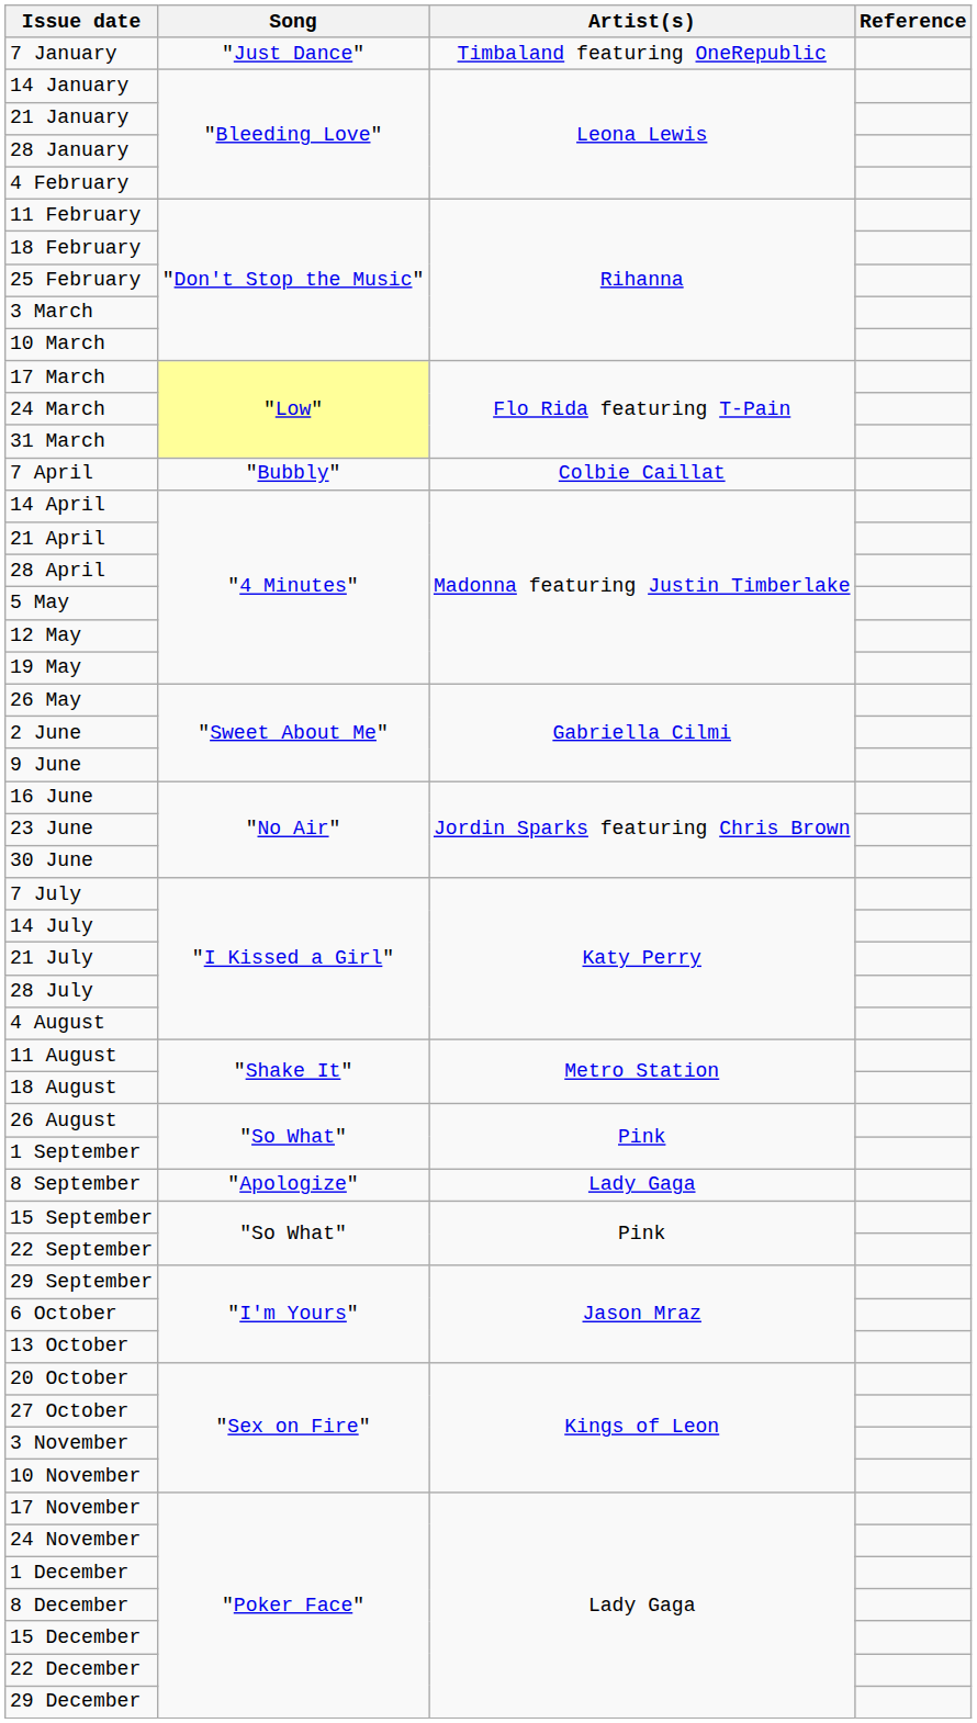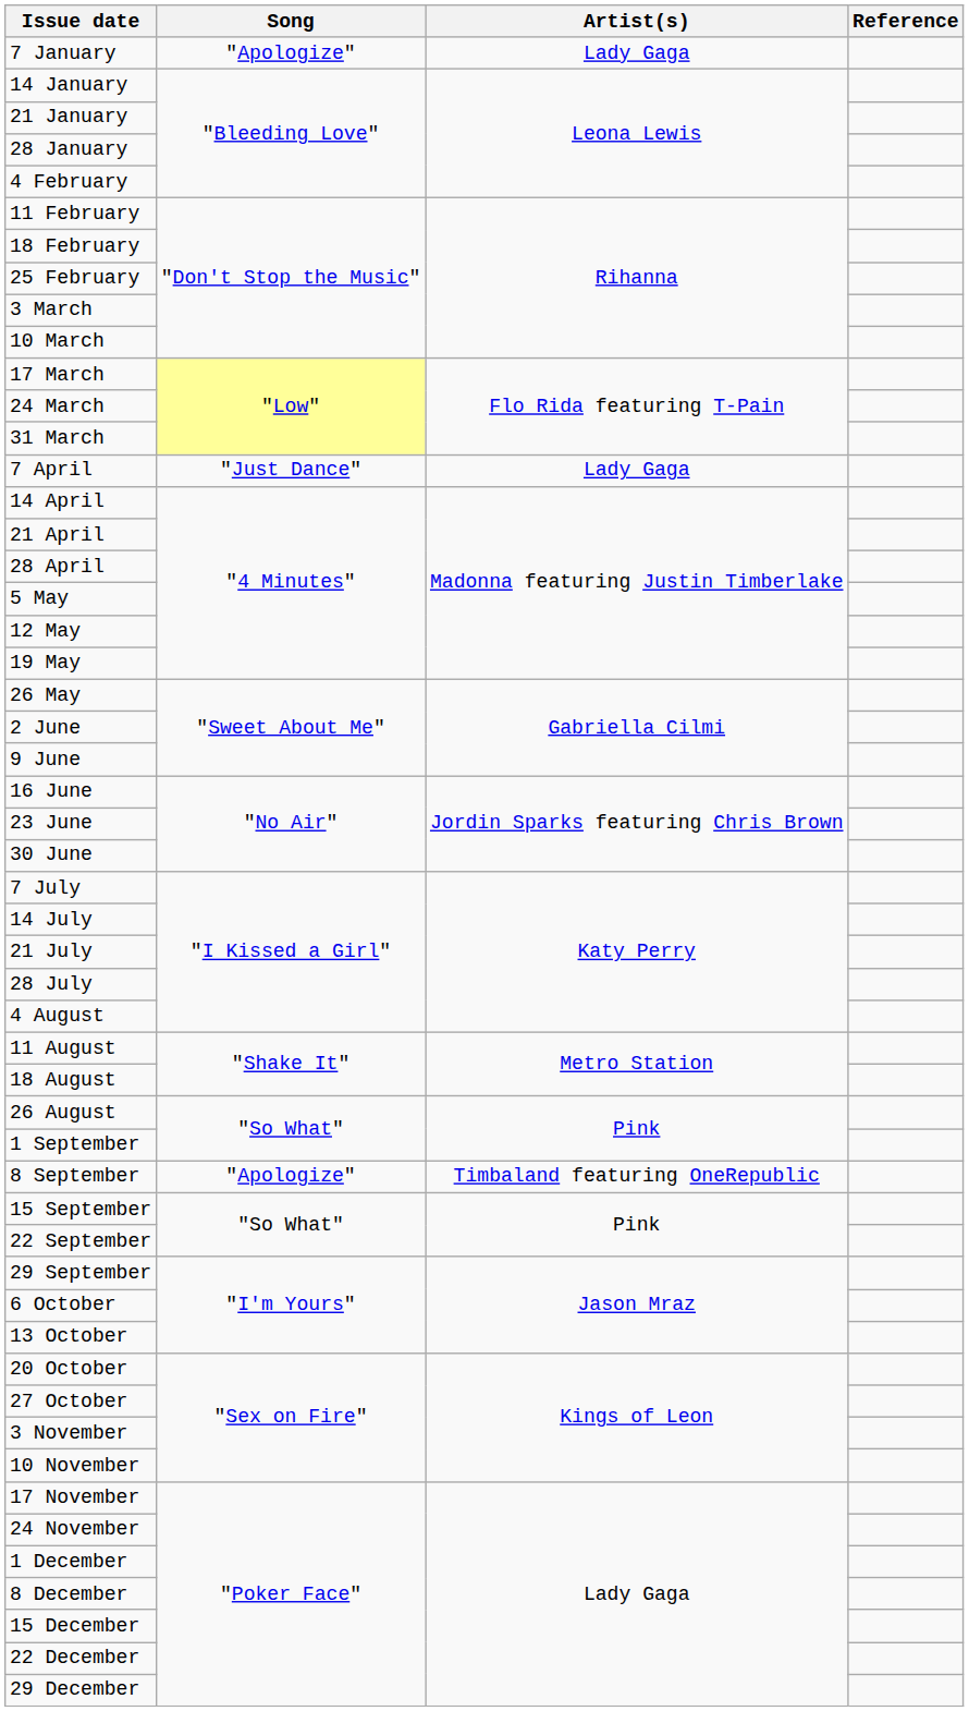 <table class="wikitable">
 <tr>
 <th>Issue date</th>
 <th>Song</th>
 <th>Artist(s)</th>
 <th>Reference</th>
 </tr>
 <tr>
 <td align="left">7 January</td>
-<td align="center">"<a href='#'>Just Dance</a>"</td>
-<td align="center"><a href='#'>Timbaland</a> featuring <a href='#'>OneRepublic</a></td>
+<td align="center">"<a href='#'>Apologize</a>"</td>
+<td align="center"><a href='#'>Lady Gaga</a></td>
 <td align="center"></td>
 </tr>
 <tr>
 <td align="left">14 January</td>
 <td align="center" rowspan="4">"<a href='#'>Bleeding Love</a>"</td>
 <td align="center" rowspan="4"><a href='#'>Leona Lewis</a></td>
 <td align="center"></td>
 </tr>
 <tr>
 <td align="left">21 January</td>
 <td align="center"></td>
 </tr>
 <tr>
 <td align="left">28 January</td>
 <td align="center"></td>
 </tr>
 <tr>
 <td align="left">4 February</td>
 <td align="center"></td>
 </tr>
 <tr>
 <td align="left">11 February</td>
 <td align="center" rowspan="5">"<a href='#'>Don't Stop the Music</a>"</td>
 <td align="center" rowspan="5"><a href='#'>Rihanna</a></td>
 <td align="center"></td>
 </tr>
 <tr>
 <td align="left">18 February</td>
 <td align="center"></td>
 </tr>
 <tr>
 <td align="left">25 February</td>
 <td align="center"></td>
 </tr>
 <tr>
 <td align="left">3 March</td>
 <td align="center"></td>
 </tr>
 <tr>
 <td align="left">10 March</td>
 <td align="center"></td>
 </tr>
 <tr>
 <td align="left">17 March</td>
 <td bgcolor=#FFFF99 align="center" rowspan="3">"<a href='#'>Low</a>"</td>
 <td align="center" rowspan="3"><a href='#'>Flo Rida</a> featuring <a href='#'>T-Pain</a></td>
 <td align="center"></td>
 </tr>
 <tr>
 <td align="left">24 March</td>
 <td align="center"></td>
 </tr>
 <tr>
 <td align="left">31 March</td>
 <td align="center"></td>
 </tr>
 <tr>
 <td align="left">7 April</td>
-<td align="center">"<a href='#'>Bubbly</a>"</td>
-<td align="center"><a href='#'>Colbie Caillat</a></td>
+<td align="center">"<a href='#'>Just Dance</a>"</td>
+<td align="center"><a href='#'>Lady Gaga</a></td>
 <td align="center"></td>
 </tr>
 <tr>
 <td align="left">14 April</td>
 <td align="center" rowspan="6">"<a href='#'>4 Minutes</a>"</td>
 <td align="center" rowspan="6"><a href='#'>Madonna</a> featuring <a href='#'>Justin Timberlake</a></td>
 <td align="center"></td>
 </tr>
 <tr>
 <td align="left">21 April</td>
 <td align="center"></td>
 </tr>
 <tr>
 <td align="left">28 April</td>
 <td align="center"></td>
 </tr>
 <tr>
 <td align="left">5 May</td>
 <td align="center"></td>
 </tr>
 <tr>
 <td align="left">12 May</td>
 <td align="center"></td>
 </tr>
 <tr>
 <td align="left">19 May</td>
 <td align="center"></td>
 </tr>
 <tr>
 <td align="left">26 May</td>
 <td align="center" rowspan="3">"<a href='#'>Sweet About Me</a>"</td>
 <td align="center" rowspan="3"><a href='#'>Gabriella Cilmi</a></td>
 <td align="center"></td>
 </tr>
 <tr>
 <td align="left">2 June</td>
 <td align="center"></td>
 </tr>
 <tr>
 <td align="left">9 June</td>
 <td align="center"></td>
 </tr>
 <tr>
 <td align="left">16 June</td>
 <td align="center" rowspan="3">"<a href='#'>No Air</a>"</td>
 <td align="center" rowspan="3"><a href='#'>Jordin Sparks</a> featuring <a href='#'>Chris Brown</a></td>
 <td align="center"></td>
 </tr>
 <tr>
 <td align="left">23 June</td>
 <td align="center"></td>
 </tr>
 <tr>
 <td align="left">30 June</td>
 <td align="center"></td>
 </tr>
 <tr>
 <td align="left">7 July</td>
 <td align="center" rowspan="5">"<a href='#'>I Kissed a Girl</a>"</td>
 <td align="center" rowspan="5"><a href='#'>Katy Perry</a></td>
 <td align="center"></td>
 </tr>
 <tr>
 <td align="left">14 July</td>
 <td align="center"></td>
 </tr>
 <tr>
 <td align="left">21 July</td>
 <td align="center"></td>
 </tr>
 <tr>
 <td align="left">28 July</td>
 <td align="center"></td>
 </tr>
 <tr>
 <td align="left">4 August</td>
 <td align="center"></td>
 </tr>
 <tr>
 <td align="left">11 August</td>
 <td align="center" rowspan="2">"<a href='#'>Shake It</a>"</td>
 <td align="center" rowspan="2"><a href='#'>Metro Station</a></td>
 <td align="center"></td>
 </tr>
 <tr>
 <td align="left">18 August</td>
 <td align="center"></td>
 </tr>
 <tr>
 <td align="left">26 August</td>
 <td align="center" rowspan="2">"<a href='#'>So What</a>"</td>
 <td align="center" rowspan="2"><a href='#'>Pink</a></td>
 <td align="center"></td>
 </tr>
 <tr>
 <td align="left">1 September</td>
 <td align="center"></td>
 </tr>
 <tr>
 <td align="left">8 September</td>
 <td align="center">"<a href='#'>Apologize</a>"</td>
-<td align="center"><a href='#'>Lady Gaga</a></td>
+<td align="center"><a href='#'>Timbaland</a> featuring <a href='#'>OneRepublic</a></td>
 <td align="center"></td>
 </tr>
 <tr>
 <td align="left">15 September</td>
 <td align="center" rowspan="2">"So What"</td>
 <td align="center" rowspan="2">Pink</td>
 <td align="center"></td>
 </tr>
 <tr>
 <td align="left">22 September</td>
 <td align="center"></td>
 </tr>
 <tr>
 <td align="left">29 September</td>
 <td align="center" rowspan="3">"<a href='#'>I'm Yours</a>"</td>
 <td align="center" rowspan="3"><a href='#'>Jason Mraz</a></td>
 <td align="center"></td>
 </tr>
 <tr>
 <td align="left">6 October</td>
 <td align="center"></td>
 </tr>
 <tr>
 <td align="left">13 October</td>
 <td align="center"></td>
 </tr>
 <tr>
 <td align="left">20 October</td>
 <td align="center" rowspan="4">"<a href='#'>Sex on Fire</a>"</td>
 <td align="center" rowspan="4"><a href='#'>Kings of Leon</a></td>
 <td align="center"></td>
 </tr>
 <tr>
 <td align="left">27 October</td>
 <td align="center"></td>
 </tr>
 <tr>
 <td align="left">3 November</td>
 <td align="center"></td>
 </tr>
 <tr>
 <td align="left">10 November</td>
 <td align="center"></td>
 </tr>
 <tr>
 <td align="left">17 November</td>
 <td align="center" rowspan="7">"<a href='#'>Poker Face</a>"</td>
 <td align="center" rowspan="7">Lady Gaga</td>
 <td align="center"></td>
 </tr>
 <tr>
 <td align="left">24 November</td>
 <td align="center"></td>
 </tr>
 <tr>
 <td align="left">1 December</td>
 <td align="center"></td>
 </tr>
 <tr>
 <td align="left">8 December</td>
 <td align="center"></td>
 </tr>
 <tr>
 <td align="left">15 December</td>
 <td align="center"></td>
 </tr>
 <tr>
 <td align="left">22 December</td>
 <td align="center"></td>
 </tr>
 <tr>
 <td align="left">29 December</td>
 <td align="center"></td>
 </tr>
 </table>
